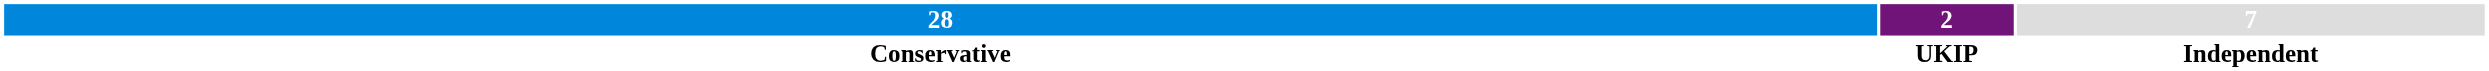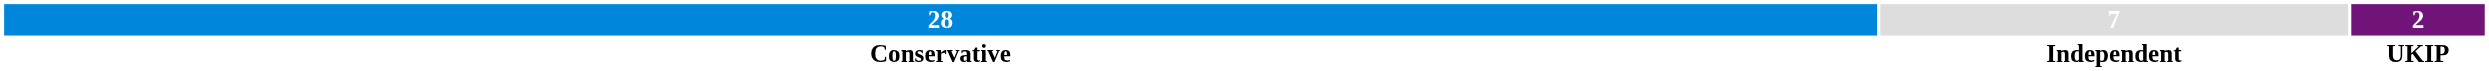 <table style="width:100%; text-align:center;">
 <tr style="color:white;">
 <td style="background:#0087DC; width:75.68%;"><strong>28</strong></td>
+<td style="background:#DDDDDD; width:18.92%;"><strong>7</strong></td>
 <td style="background:#70147A; width:5.4%;"><strong>2</strong></td>
-<td style="background:#DDDDDD; width:18.92%;"><strong>7</strong></td>
 </tr>
 <tr>
 <td><span><strong>Conservative</strong></span></td>
+<td><span><strong>Independent</strong></span></td>
 <td><span><strong>UKIP</strong></span></td>
-<td><span><strong>Independent</strong></span></td>
 </tr>
 </table>
